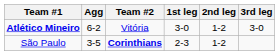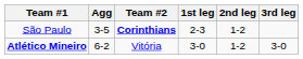 <table class="wikitable" style="text-align: center">
 <tr>
 <th>Team #1</th>
 <th>Agg</th>
 <th>Team #2</th>
 <th>1st leg</th>
 <th>2nd leg</th>
 <th>3rd leg</th>
 </tr>
 <tr>
+<td><a href='#'>São Paulo</a></td>
+<td>3-5</td>
+<td><strong><a href='#'>Corinthians</a></strong></td>
+<td>2-3</td>
+<td>1-2</td>
+<td></td>
+</tr>
+<tr>
 <td><strong><a href='#'>Atlético Mineiro</a></strong></td>
 <td>6-2</td>
 <td><a href='#'>Vitória</a></td>
 <td>3-0</td>
 <td>1-2</td>
 <td>3-0</td>
 </tr>
-<tr>
-<td><a href='#'>São Paulo</a></td>
-<td>3-5</td>
-<td><strong><a href='#'>Corinthians</a></strong></td>
-<td>2-3</td>
-<td>1-2</td>
-<td></td>
-</tr>
 </table>
